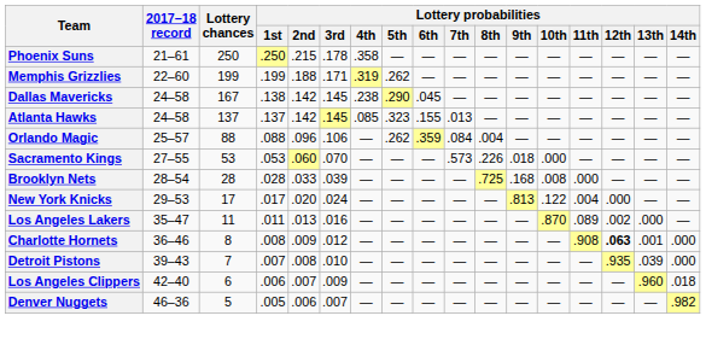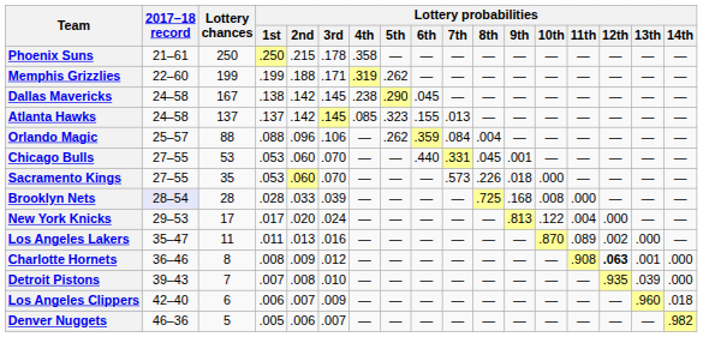 <table class="wikitable plainrowheaders" style="text-align:center">
 <tr>
 <th scope="col" rowspan="2">Team</th>
 <th scope="col" rowspan="2"><a href='#'>2017–18<br>record</a></th>
 <th scope="col" rowspan="2">Lottery<br>chances</th>
 <th scope="col" colspan="14">Lottery probabilities</th>
 </tr>
 <tr>
 <th>1st</th>
 <th>2nd</th>
 <th>3rd</th>
 <th>4th</th>
 <th>5th</th>
 <th>6th</th>
 <th>7th</th>
 <th>8th</th>
 <th>9th</th>
 <th>10th</th>
 <th>11th</th>
 <th>12th</th>
 <th>13th</th>
 <th>14th</th>
 </tr>
 <tr>
 <th scope="row" style="text-align:left;"><a href='#'>Phoenix Suns</a></th>
 <td>21–61</td>
 <td>250</td>
 <td style="background:#ff9">.250</td>
 <td>.215</td>
 <td>.178</td>
 <td>.358</td>
 <td>—</td>
 <td>—</td>
 <td>—</td>
 <td>—</td>
 <td>—</td>
 <td>—</td>
 <td>—</td>
 <td>—</td>
 <td>—</td>
 <td>—</td>
 </tr>
 <tr>
 <th scope="row" style="text-align:left;"><a href='#'>Memphis Grizzlies</a></th>
 <td>22–60</td>
 <td>199</td>
 <td>.199</td>
 <td>.188</td>
 <td>.171</td>
 <td style="background:#ff9">.319</td>
 <td>.262</td>
 <td>—</td>
 <td>—</td>
 <td>—</td>
 <td>—</td>
 <td>—</td>
 <td>—</td>
 <td>—</td>
 <td>—</td>
 <td>—</td>
 </tr>
 <tr>
 <th scope="row" style="text-align:left;"><a href='#'>Dallas Mavericks</a></th>
 <td>24–58</td>
 <td>167</td>
 <td>.138</td>
 <td>.142</td>
 <td>.145</td>
 <td>.238</td>
 <td style="background:#ff9">.290</td>
 <td>.045</td>
 <td>—</td>
 <td>—</td>
 <td>—</td>
 <td>—</td>
 <td>—</td>
 <td>—</td>
 <td>—</td>
 <td>—</td>
 </tr>
 <tr>
 <th scope="row" style="text-align:left;"><a href='#'>Atlanta Hawks</a></th>
 <td>24–58</td>
 <td>137</td>
 <td>.137</td>
 <td>.142</td>
 <td style="background:#ff9">.145</td>
 <td>.085</td>
 <td>.323</td>
 <td>.155</td>
 <td>.013</td>
 <td>—</td>
 <td>—</td>
 <td>—</td>
 <td>—</td>
 <td>—</td>
 <td>—</td>
 <td>—</td>
 </tr>
 <tr>
 <th scope="row" style="text-align:left;"><a href='#'>Orlando Magic</a></th>
 <td>25–57</td>
 <td>88</td>
 <td>.088</td>
 <td>.096</td>
 <td>.106</td>
 <td>—</td>
 <td>.262</td>
 <td style="background:#ff9">.359</td>
 <td>.084</td>
 <td>.004</td>
 <td>—</td>
 <td>—</td>
 <td>—</td>
 <td>—</td>
 <td>—</td>
 <td>—</td>
 </tr>
 <tr>
+<th scope="row" style="text-align:left;"><a href='#'>Chicago Bulls</a></th>
+<td>27–55</td>
+<td>53</td>
+<td>.053</td>
+<td>.060</td>
+<td>.070</td>
+<td>—</td>
+<td>—</td>
+<td>.440</td>
+<td style="background:#ff9">.331</td>
+<td>.045</td>
+<td>.001</td>
+<td>—</td>
+<td>—</td>
+<td>—</td>
+<td>—</td>
+<td>—</td>
+</tr>
+<tr>
 <th scope="row" style="text-align:left;"><a href='#'>Sacramento Kings</a></th>
 <td>27–55</td>
-<td>53</td>
+<td>35</td>
 <td>.053</td>
 <td style="background:#ff9">.060</td>
 <td>.070</td>
 <td>—</td>
 <td>—</td>
 <td>—</td>
 <td>.573</td>
 <td>.226</td>
 <td>.018</td>
 <td>.000</td>
 <td>—</td>
 <td>—</td>
 <td>—</td>
 <td>—</td>
 </tr>
 <tr>
 <th scope="row" style="text-align:left;"><a href='#'>Brooklyn Nets</a></th>
-<td>28–54</td>
+<td style="background: lavender;">28–54</td>
 <td>28</td>
 <td>.028</td>
 <td>.033</td>
 <td>.039</td>
 <td>—</td>
 <td>—</td>
 <td>—</td>
 <td>—</td>
 <td style="background:#ff9">.725</td>
 <td>.168</td>
 <td>.008</td>
 <td>.000</td>
 <td>—</td>
 <td>—</td>
 <td>—</td>
 </tr>
 <tr>
 <th scope="row" style="text-align:left;"><a href='#'>New York Knicks</a></th>
 <td>29–53</td>
 <td>17</td>
 <td>.017</td>
 <td>.020</td>
 <td>.024</td>
 <td>—</td>
 <td>—</td>
 <td>—</td>
 <td>—</td>
 <td>—</td>
 <td style="background:#ff9">.813</td>
 <td>.122</td>
 <td>.004</td>
 <td>.000</td>
 <td>—</td>
 <td>—</td>
 </tr>
 <tr>
 <th scope="row" style="text-align:left;"><a href='#'>Los Angeles Lakers</a></th>
 <td>35–47</td>
 <td>11</td>
 <td>.011</td>
 <td>.013</td>
 <td>.016</td>
 <td>—</td>
 <td>—</td>
 <td>—</td>
 <td>—</td>
 <td>—</td>
 <td>—</td>
 <td style="background:#ff9">.870</td>
 <td>.089</td>
 <td>.002</td>
 <td>.000</td>
 <td>—</td>
 </tr>
 <tr>
 <th scope="row" style="text-align:left;"><a href='#'>Charlotte Hornets</a></th>
 <td>36–46</td>
 <td>8</td>
 <td>.008</td>
 <td>.009</td>
 <td>.012</td>
 <td>—</td>
 <td>—</td>
 <td>—</td>
 <td>—</td>
 <td>—</td>
 <td>—</td>
 <td>—</td>
 <td style="background:#ff9">.908</td>
 <td><strong>.063</strong></td>
 <td>.001</td>
 <td>.000</td>
 </tr>
 <tr>
 <th scope="row" style="text-align:left;"><a href='#'>Detroit Pistons</a></th>
 <td>39–43</td>
 <td>7</td>
 <td>.007</td>
 <td>.008</td>
 <td>.010</td>
 <td>—</td>
 <td>—</td>
 <td>—</td>
 <td>—</td>
 <td>—</td>
 <td>—</td>
 <td>—</td>
 <td>—</td>
 <td style="background:#ff9">.935</td>
 <td>.039</td>
 <td>.000</td>
 </tr>
 <tr>
 <th scope="row" style="text-align:left;"><a href='#'>Los Angeles Clippers</a></th>
 <td>42–40</td>
 <td>6</td>
 <td>.006</td>
 <td>.007</td>
 <td>.009</td>
 <td>—</td>
 <td>—</td>
 <td>—</td>
 <td>—</td>
 <td>—</td>
 <td>—</td>
 <td>—</td>
 <td>—</td>
 <td>—</td>
 <td style="background:#ff9">.960</td>
 <td>.018</td>
 </tr>
 <tr>
 <th scope="row" style="text-align:left;"><a href='#'>Denver Nuggets</a></th>
 <td>46–36</td>
 <td>5</td>
 <td>.005</td>
 <td>.006</td>
 <td>.007</td>
 <td>—</td>
 <td>—</td>
 <td>—</td>
 <td>—</td>
 <td>—</td>
 <td>—</td>
 <td>—</td>
 <td>—</td>
 <td>—</td>
 <td>—</td>
 <td style="background:#ff9">.982</td>
 </tr>
 </table>
